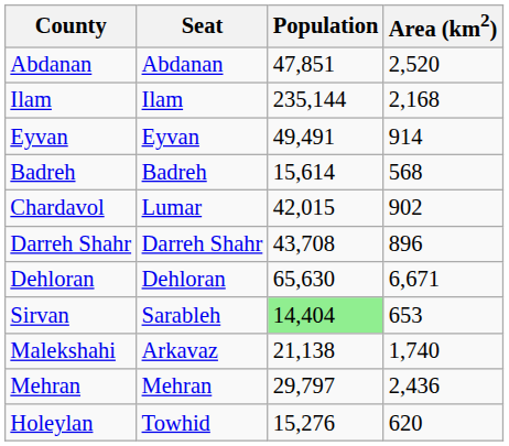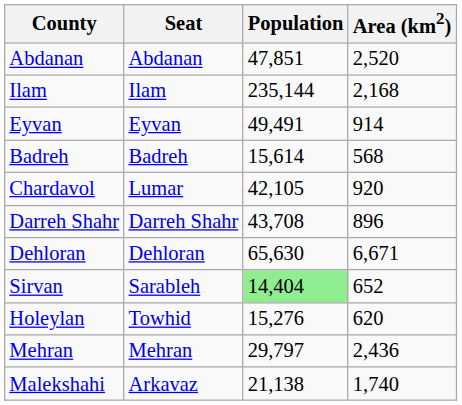 <table class="wikitable sortable">
 <tr>
 <th>County</th>
 <th>Seat</th>
 <th>Population</th>
 <th>Area (km<sup>2</sup>)</th>
 </tr>
 <tr>
 <td><a href='#'>Abdanan</a></td>
 <td><a href='#'>Abdanan</a></td>
 <td>47,851</td>
 <td>2,520</td>
 </tr>
 <tr>
 <td><a href='#'>Ilam</a></td>
 <td><a href='#'>Ilam</a></td>
 <td>235,144</td>
 <td>2,168</td>
 </tr>
 <tr>
 <td><a href='#'>Eyvan</a></td>
 <td><a href='#'>Eyvan</a></td>
 <td>49,491</td>
 <td>914</td>
 </tr>
 <tr>
 <td><a href='#'>Badreh</a></td>
 <td><a href='#'>Badreh</a></td>
 <td>15,614</td>
 <td>568</td>
 </tr>
 <tr>
 <td><a href='#'>Chardavol</a></td>
 <td><a href='#'>Lumar</a></td>
-<td>42,015</td>
-<td>902</td>
+<td>42,105</td>
+<td>920</td>
 </tr>
 <tr>
 <td><a href='#'>Darreh Shahr</a></td>
 <td><a href='#'>Darreh Shahr</a></td>
 <td>43,708</td>
 <td>896</td>
 </tr>
 <tr>
 <td><a href='#'>Dehloran</a></td>
 <td><a href='#'>Dehloran</a></td>
 <td>65,630</td>
 <td>6,671</td>
 </tr>
 <tr>
 <td><a href='#'>Sirvan</a></td>
 <td><a href='#'>Sarableh</a></td>
 <td style="background: lightgreen;">14,404</td>
-<td>653</td>
+<td>652</td>
 </tr>
 <tr>
-<td><a href='#'>Malekshahi</a></td>
-<td><a href='#'>Arkavaz</a></td>
-<td>21,138</td>
-<td>1,740</td>
+<td><a href='#'>Holeylan</a></td>
+<td><a href='#'>Towhid</a></td>
+<td>15,276</td>
+<td>620</td>
 </tr>
 <tr>
 <td><a href='#'>Mehran</a></td>
 <td><a href='#'>Mehran</a></td>
 <td>29,797</td>
 <td>2,436</td>
 </tr>
 <tr>
-<td><a href='#'>Holeylan</a></td>
-<td><a href='#'>Towhid</a></td>
-<td>15,276</td>
-<td>620</td>
+<td><a href='#'>Malekshahi</a></td>
+<td><a href='#'>Arkavaz</a></td>
+<td>21,138</td>
+<td>1,740</td>
 </tr>
 </table>
